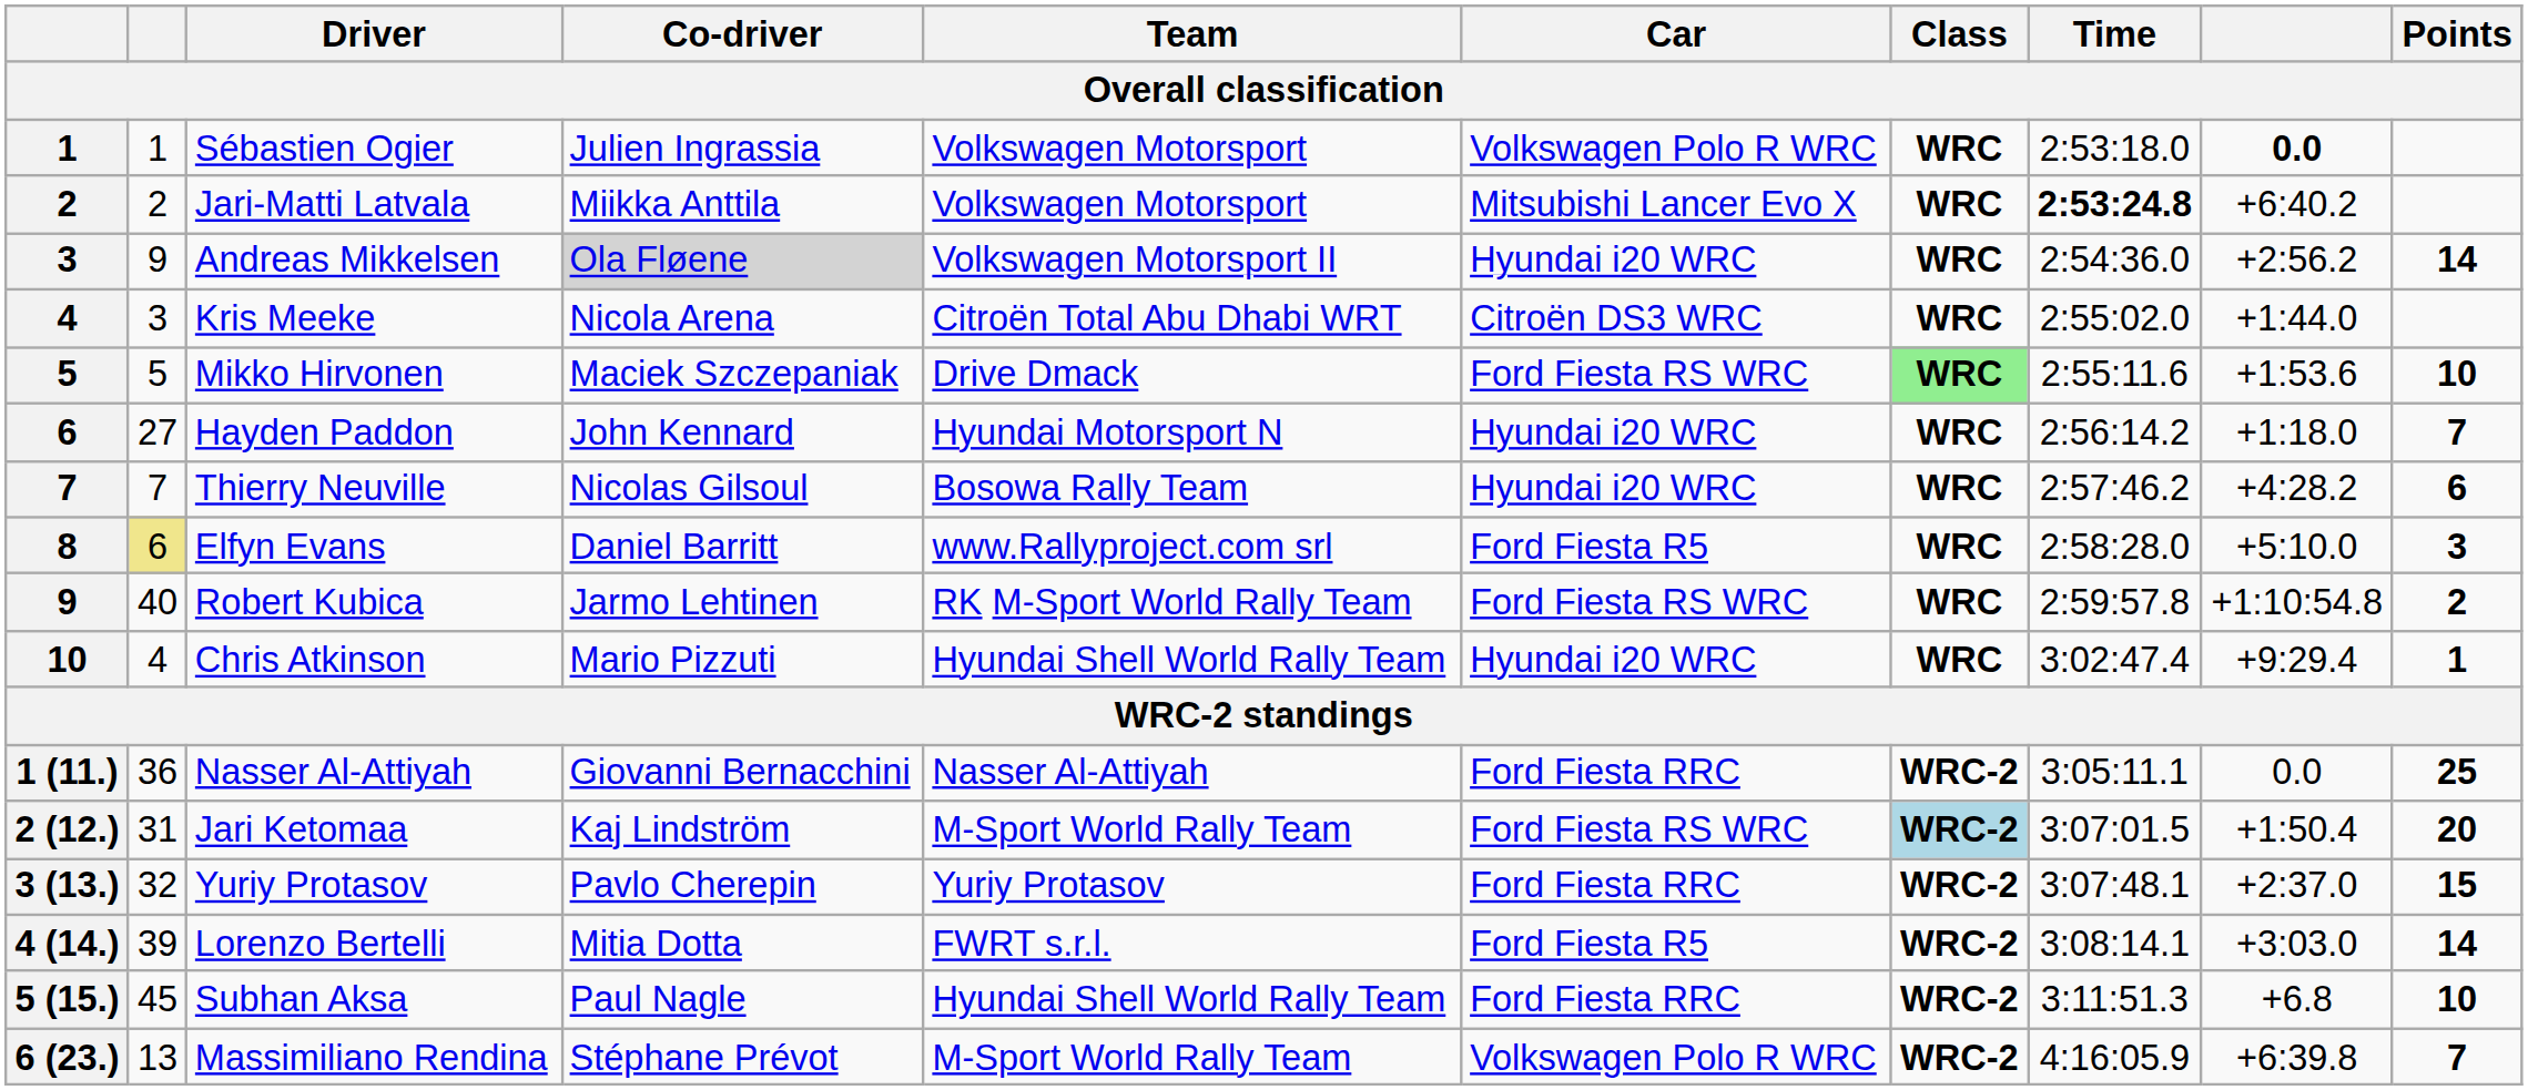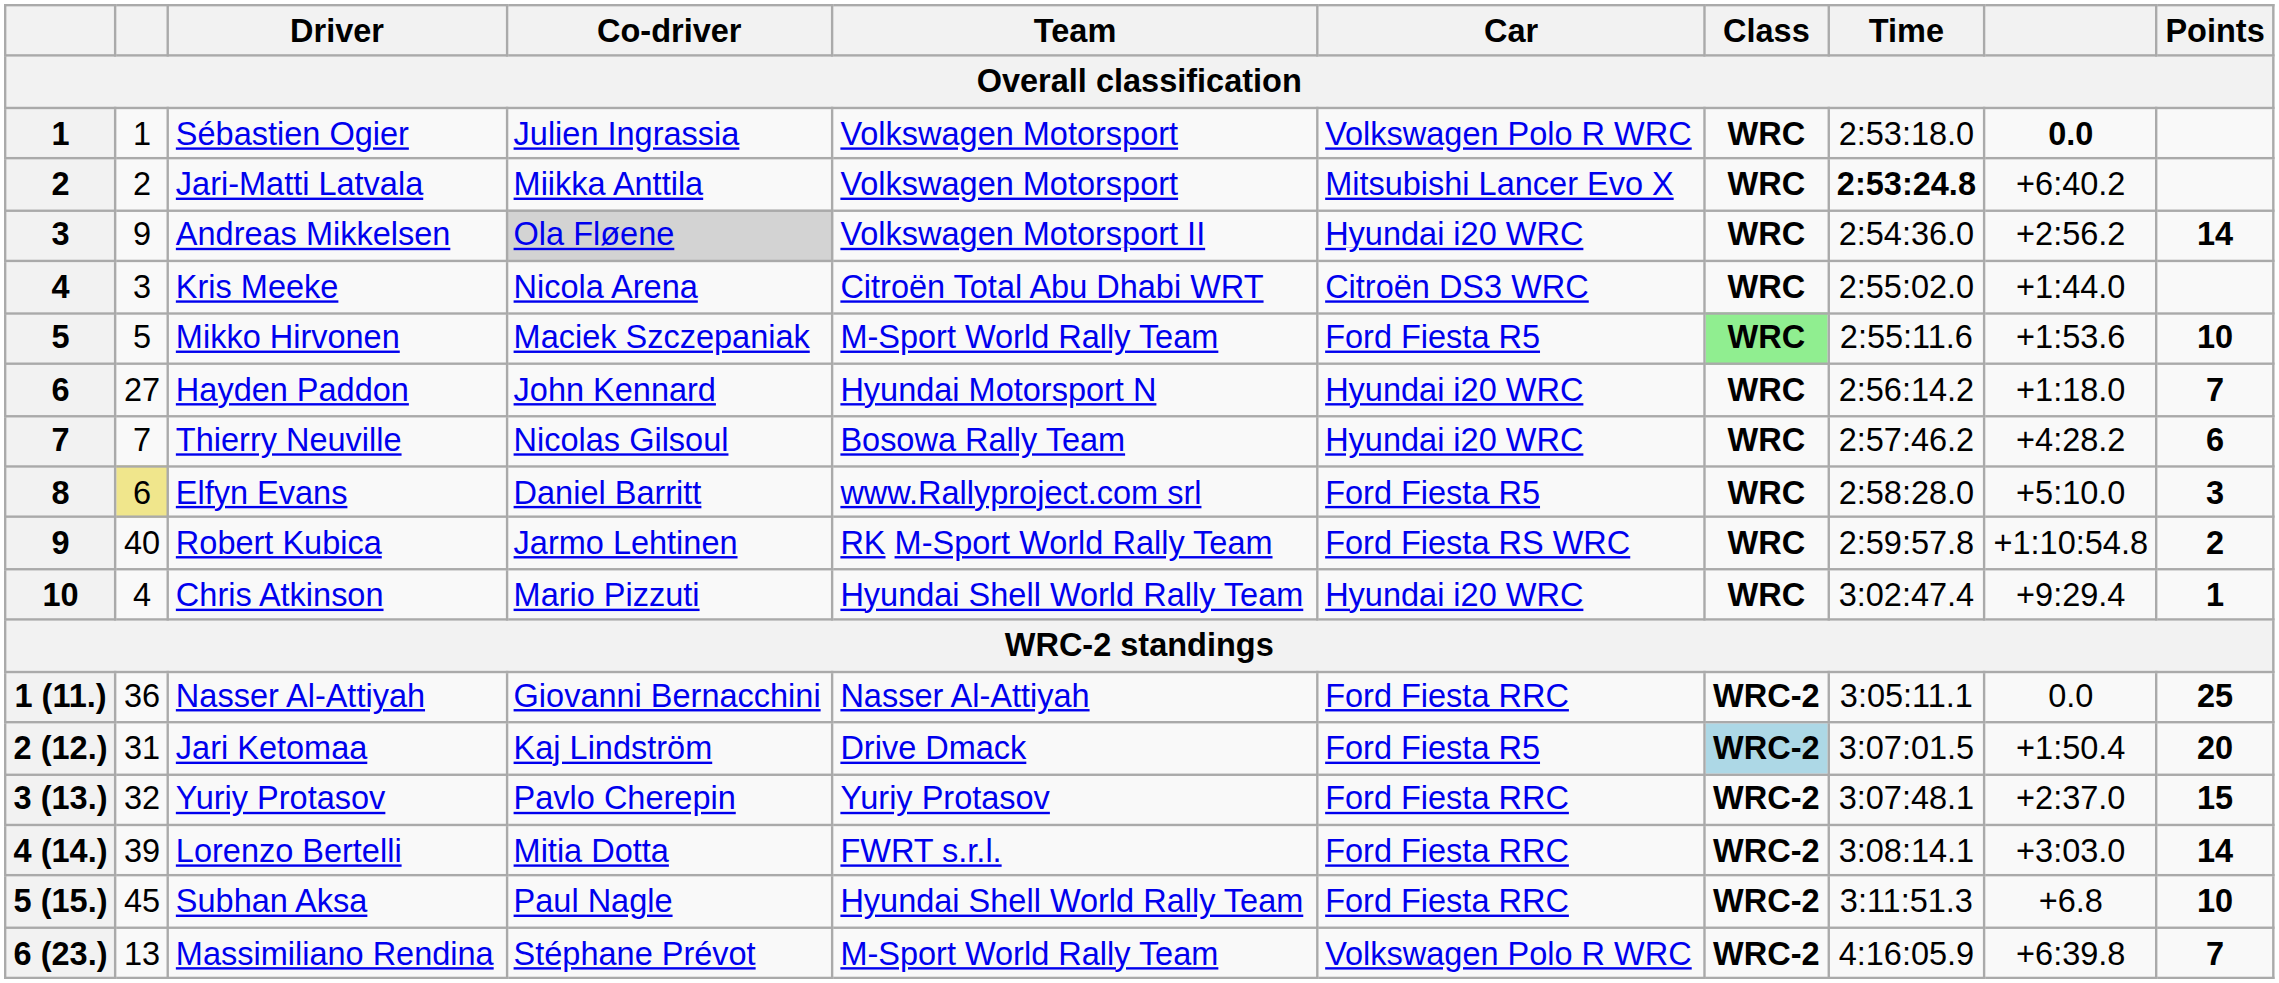 <table class="wikitable" width=85% style="text-align: left; font-size: 85%; max-width: 950px;">
 <tr>
 <th></th>
 <th></th>
 <th>Driver</th>
 <th>Co-driver</th>
 <th>Team</th>
 <th>Car</th>
 <th>Class</th>
 <th>Time</th>
 <th></th>
 <th>Points</th>
 </tr>
 <tr>
 <th colspan=10>Overall classification</th>
 </tr>
 <tr>
 <th>1</th>
 <td align="center">1</td>
 <td> <a href='#'>Sébastien Ogier</a></td>
 <td> <a href='#'>Julien Ingrassia</a></td>
 <td> <a href='#'>Volkswagen Motorsport</a></td>
 <td><a href='#'>Volkswagen Polo R WRC</a></td>
 <td align="center"><strong><span>WRC</span></strong></td>
 <td align="center">2:53:18.0</td>
 <td align="center"><strong>0.0</strong></td>
 <td align="center"><strong></strong></td>
 </tr>
 <tr>
 <th>2</th>
 <td align="center">2</td>
 <td> <a href='#'>Jari-Matti Latvala</a></td>
 <td> <a href='#'>Miikka Anttila</a></td>
 <td> <a href='#'>Volkswagen Motorsport</a></td>
 <td><a href='#'>Mitsubishi Lancer Evo X</a></td>
 <td align="center"><strong><span>WRC</span></strong></td>
 <td align="center"><strong>2:53:24.8</strong></td>
 <td align="center">+6:40.2</td>
 <td align="center"><strong></strong></td>
 </tr>
 <tr>
 <th>3</th>
 <td align="center">9</td>
 <td> <a href='#'>Andreas Mikkelsen</a></td>
 <td style="background: lightgrey;"> <a href='#'>Ola Fløene</a></td>
 <td> <a href='#'>Volkswagen Motorsport II</a></td>
 <td><a href='#'>Hyundai i20 WRC</a></td>
 <td align="center"><strong><span>WRC</span></strong></td>
 <td align="center">2:54:36.0</td>
 <td align="center">+2:56.2</td>
 <td align="center"><strong>14</strong></td>
 </tr>
 <tr>
 <th>4</th>
 <td align="center">3</td>
 <td> <a href='#'>Kris Meeke</a></td>
 <td> <a href='#'>Nicola Arena</a></td>
 <td> <a href='#'>Citroën Total Abu Dhabi WRT</a></td>
 <td><a href='#'>Citroën DS3 WRC</a></td>
 <td align="center"><strong><span>WRC</span></strong></td>
 <td align="center">2:55:02.0</td>
 <td align="center">+1:44.0</td>
 <td align="center"><strong></strong></td>
 </tr>
 <tr>
 <th>5</th>
 <td align="center">5</td>
 <td> <a href='#'>Mikko Hirvonen</a></td>
 <td> <a href='#'>Maciek Szczepaniak</a></td>
-<td> <a href='#'>Drive Dmack</a></td>
-<td><a href='#'>Ford Fiesta RS WRC</a></td>
+<td> <a href='#'>M-Sport World Rally Team</a></td>
+<td><a href='#'>Ford Fiesta R5</a></td>
 <td align="center" style="background: lightgreen;"><strong><span>WRC</span></strong></td>
 <td align="center">2:55:11.6</td>
 <td align="center">+1:53.6</td>
 <td align="center"><strong>10</strong></td>
 </tr>
 <tr>
 <th>6</th>
 <td align="center">27</td>
 <td> <a href='#'>Hayden Paddon</a></td>
 <td> <a href='#'>John Kennard</a></td>
 <td> <a href='#'>Hyundai Motorsport N</a></td>
 <td><a href='#'>Hyundai i20 WRC</a></td>
 <td align="center"><strong><span>WRC</span></strong></td>
 <td align="center">2:56:14.2</td>
 <td align="center">+1:18.0</td>
 <td align="center"><strong>7</strong></td>
 </tr>
 <tr>
 <th>7</th>
 <td align="center">7</td>
 <td> <a href='#'>Thierry Neuville</a></td>
 <td> <a href='#'>Nicolas Gilsoul</a></td>
 <td> <a href='#'>Bosowa Rally Team</a></td>
 <td><a href='#'>Hyundai i20 WRC</a></td>
 <td align="center"><strong><span>WRC</span></strong></td>
 <td align="center">2:57:46.2</td>
 <td align="center">+4:28.2</td>
 <td align="center"><strong>6</strong></td>
 </tr>
 <tr>
 <th>8</th>
 <td align="center" style="background: khaki;">6</td>
 <td> <a href='#'>Elfyn Evans</a></td>
 <td> <a href='#'>Daniel Barritt</a></td>
 <td> <a href='#'>www.Rallyproject.com srl</a></td>
 <td><a href='#'>Ford Fiesta R5</a></td>
 <td align="center"><strong><span>WRC</span></strong></td>
 <td align="center">2:58:28.0</td>
 <td align="center">+5:10.0</td>
 <td align="center"><strong>3</strong></td>
 </tr>
 <tr>
 <th>9</th>
 <td align="center">40</td>
 <td> <a href='#'>Robert Kubica</a></td>
 <td> <a href='#'>Jarmo Lehtinen</a></td>
 <td> <a href='#'>RK</a> <a href='#'>M-Sport World Rally Team</a></td>
 <td><a href='#'>Ford Fiesta RS WRC</a></td>
 <td align="center"><strong><span>WRC</span></strong></td>
 <td align="center">2:59:57.8</td>
 <td align="center">+1:10:54.8</td>
 <td align="center"><strong>2</strong></td>
 </tr>
 <tr>
 <th>10</th>
 <td align="center">4</td>
 <td> <a href='#'>Chris Atkinson</a></td>
 <td> <a href='#'>Mario Pizzuti</a></td>
 <td> <a href='#'>Hyundai Shell World Rally Team</a></td>
 <td><a href='#'>Hyundai i20 WRC</a></td>
 <td align="center"><strong><span>WRC</span></strong></td>
 <td align="center">3:02:47.4</td>
 <td align="center">+9:29.4</td>
 <td align="center"><strong>1</strong></td>
 </tr>
 <tr>
 <th colspan=10>WRC-2 standings</th>
 </tr>
 <tr>
 <th>1 (11.)</th>
 <td align="center">36</td>
 <td> <a href='#'>Nasser Al-Attiyah</a></td>
 <td> <a href='#'>Giovanni Bernacchini</a></td>
 <td> <a href='#'>Nasser Al-Attiyah</a></td>
 <td><a href='#'>Ford Fiesta RRC</a></td>
 <td align="center"><strong><span>WRC-2</span></strong></td>
 <td align="center">3:05:11.1</td>
 <td align="center">0.0</td>
 <td align="center"><strong>25</strong></td>
 </tr>
 <tr>
 <th>2 (12.)</th>
 <td align="center">31</td>
 <td> <a href='#'>Jari Ketomaa</a></td>
 <td> <a href='#'>Kaj Lindström</a></td>
-<td> <a href='#'>M-Sport World Rally Team</a></td>
-<td><a href='#'>Ford Fiesta RS WRC</a></td>
+<td> <a href='#'>Drive Dmack</a></td>
+<td><a href='#'>Ford Fiesta R5</a></td>
 <td align="center" style="background: lightblue;"><strong><span>WRC-2</span></strong></td>
 <td align="center">3:07:01.5</td>
 <td align="center">+1:50.4</td>
 <td align="center"><strong>20</strong></td>
 </tr>
 <tr>
 <th>3 (13.)</th>
 <td align="center">32</td>
 <td> <a href='#'>Yuriy Protasov</a></td>
 <td> <a href='#'>Pavlo Cherepin</a></td>
 <td> <a href='#'>Yuriy Protasov</a></td>
 <td><a href='#'>Ford Fiesta RRC</a></td>
 <td align="center"><strong><span>WRC-2</span></strong></td>
 <td align="center">3:07:48.1</td>
 <td align="center">+2:37.0</td>
 <td align="center"><strong>15</strong></td>
 </tr>
 <tr>
 <th>4 (14.)</th>
 <td align="center">39</td>
 <td> <a href='#'>Lorenzo Bertelli</a></td>
 <td> <a href='#'>Mitia Dotta</a></td>
 <td> <a href='#'>FWRT s.r.l.</a></td>
-<td><a href='#'>Ford Fiesta R5</a></td>
+<td><a href='#'>Ford Fiesta RRC</a></td>
 <td align="center"><strong><span>WRC-2</span></strong></td>
 <td align="center">3:08:14.1</td>
 <td align="center">+3:03.0</td>
 <td align="center"><strong>14</strong></td>
 </tr>
 <tr>
 <th>5 (15.)</th>
 <td align="center">45</td>
 <td> <a href='#'>Subhan Aksa</a></td>
 <td> <a href='#'>Paul Nagle</a></td>
 <td> <a href='#'>Hyundai Shell World Rally Team</a></td>
 <td><a href='#'>Ford Fiesta RRC</a></td>
 <td align="center"><strong><span>WRC-2</span></strong></td>
 <td align="center">3:11:51.3</td>
 <td align="center">+6.8</td>
 <td align="center"><strong>10</strong></td>
 </tr>
 <tr>
 <th>6 (23.)</th>
 <td align="center">13</td>
 <td> <a href='#'>Massimiliano Rendina</a></td>
 <td> <a href='#'>Stéphane Prévot</a></td>
 <td> <a href='#'>M-Sport World Rally Team</a></td>
 <td><a href='#'>Volkswagen Polo R WRC</a></td>
 <td align="center"><strong><span>WRC-2</span></strong></td>
 <td align="center">4:16:05.9</td>
 <td align="center">+6:39.8</td>
 <td align="center"><strong>7</strong></td>
 </tr>
 </table>
